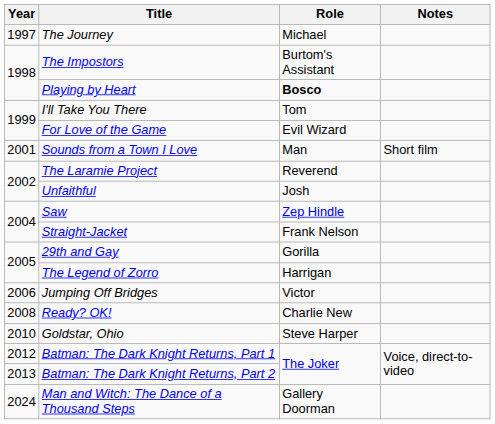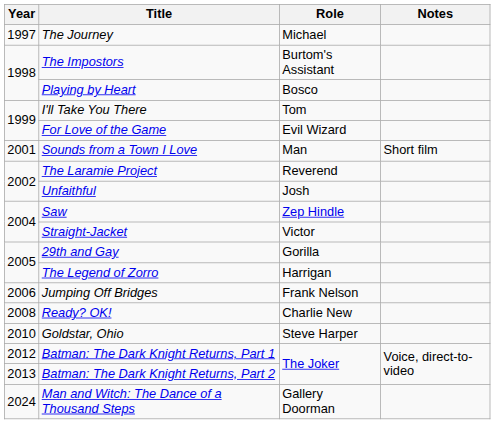 <table class="wikitable sortable">
 <tr>
 <th>Year</th>
 <th>Title</th>
 <th>Role</th>
 <th>Notes</th>
 </tr>
 <tr>
 <td>1997</td>
 <td><em>The Journey</em></td>
 <td>Michael</td>
 <td></td>
 </tr>
 <tr>
 <td rowspan="2">1998</td>
 <td><em><a href='#'>The Impostors</a></em></td>
 <td>Burtom's Assistant</td>
 <td></td>
 </tr>
 <tr>
 <td><em><a href='#'>Playing by Heart</a></em></td>
-<td><strong>Bosco</strong></td>
+<td>Bosco</td>
 <td></td>
 </tr>
 <tr>
 <td rowspan="2">1999</td>
 <td><em>I'll Take You There</em></td>
 <td>Tom</td>
 <td></td>
 </tr>
 <tr>
 <td><em><a href='#'>For Love of the Game</a></em></td>
 <td>Evil Wizard</td>
 <td></td>
 </tr>
 <tr>
 <td>2001</td>
 <td><em><a href='#'>Sounds from a Town I Love</a></em></td>
 <td>Man</td>
 <td>Short film</td>
 </tr>
 <tr>
 <td rowspan="2">2002</td>
 <td><em><a href='#'>The Laramie Project</a></em></td>
 <td>Reverend</td>
 <td></td>
 </tr>
 <tr>
 <td><em><a href='#'>Unfaithful</a></em></td>
 <td>Josh</td>
 <td></td>
 </tr>
 <tr>
 <td rowspan="2">2004</td>
 <td><em><a href='#'>Saw</a></em></td>
 <td><a href='#'>Zep Hindle</a></td>
 <td></td>
 </tr>
 <tr>
 <td><em><a href='#'>Straight-Jacket</a></em></td>
-<td>Frank Nelson</td>
+<td>Victor</td>
 <td></td>
 </tr>
 <tr>
 <td rowspan="2">2005</td>
 <td><em><a href='#'>29th and Gay</a></em></td>
 <td>Gorilla</td>
 <td></td>
 </tr>
 <tr>
 <td><em><a href='#'>The Legend of Zorro</a></em></td>
 <td>Harrigan</td>
 <td></td>
 </tr>
 <tr>
 <td>2006</td>
 <td><em>Jumping Off Bridges</em></td>
-<td>Victor</td>
+<td>Frank Nelson</td>
 <td></td>
 </tr>
 <tr>
 <td>2008</td>
 <td><em><a href='#'>Ready? OK!</a></em></td>
 <td>Charlie New</td>
 <td></td>
 </tr>
 <tr>
 <td>2010</td>
 <td><em>Goldstar, Ohio</em></td>
 <td>Steve Harper</td>
 <td></td>
 </tr>
 <tr>
 <td>2012</td>
 <td><em><a href='#'>Batman: The Dark Knight Returns, Part 1</a></em></td>
 <td rowspan=2><a href='#'>The Joker</a></td>
 <td rowspan="2">Voice, direct-to-video</td>
 </tr>
 <tr>
 <td>2013</td>
 <td><em><a href='#'>Batman: The Dark Knight Returns, Part 2</a></em></td>
 </tr>
 <tr>
 <td>2024</td>
 <td><em><a href='#'>Man and Witch: The Dance of a Thousand Steps</a></em></td>
 <td>Gallery Doorman</td>
 <td></td>
 </tr>
 </table>
